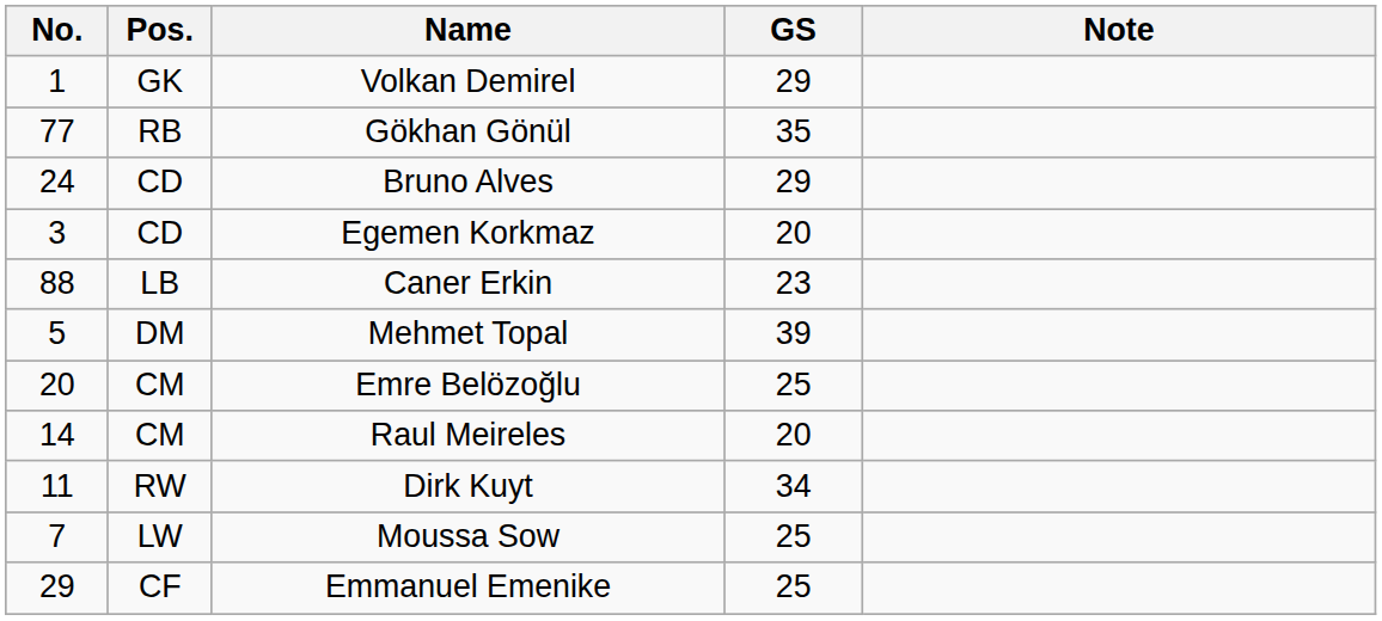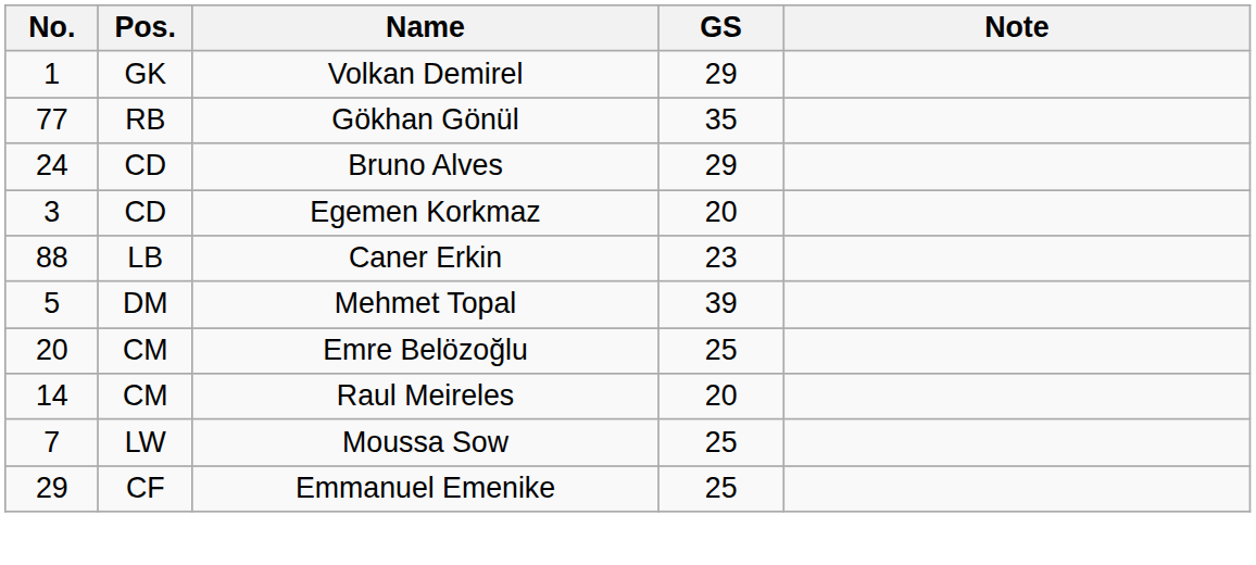 <table class="wikitable" style="text-align:center;">
 <tr>
 <th width=6%>No.</th>
 <th width=6%>Pos.</th>
 <th width=30%>Name</th>
 <th width=8%>GS</th>
 <th width=30%>Note</th>
 </tr>
 <tr>
 <td>1</td>
 <td>GK</td>
 <td>Volkan Demirel</td>
 <td>29</td>
 <td></td>
 </tr>
 <tr>
 <td>77</td>
 <td>RB</td>
 <td>Gökhan Gönül</td>
 <td>35</td>
 <td></td>
 </tr>
 <tr>
 <td>24</td>
 <td>CD</td>
 <td>Bruno Alves</td>
 <td>29</td>
 <td></td>
 </tr>
 <tr>
 <td>3</td>
 <td>CD</td>
 <td>Egemen Korkmaz</td>
 <td>20</td>
 <td></td>
 </tr>
 <tr>
 <td>88</td>
 <td>LB</td>
 <td>Caner Erkin</td>
 <td>23</td>
 <td></td>
 </tr>
 <tr>
 <td>5</td>
 <td>DM</td>
 <td>Mehmet Topal</td>
 <td>39</td>
 <td></td>
 </tr>
 <tr>
 <td>20</td>
 <td>CM</td>
 <td>Emre Belözoğlu</td>
 <td>25</td>
 <td></td>
 </tr>
 <tr>
 <td>14</td>
 <td>CM</td>
 <td>Raul Meireles</td>
 <td>20</td>
 <td></td>
 </tr>
 <tr>
-<td>11</td>
-<td>RW</td>
-<td>Dirk Kuyt</td>
-<td>34</td>
-<td></td>
-</tr>
-<tr>
 <td>7</td>
 <td>LW</td>
 <td>Moussa Sow</td>
 <td>25</td>
 <td></td>
 </tr>
 <tr>
 <td>29</td>
 <td>CF</td>
 <td>Emmanuel Emenike</td>
 <td>25</td>
 <td></td>
 </tr>
 </table>
